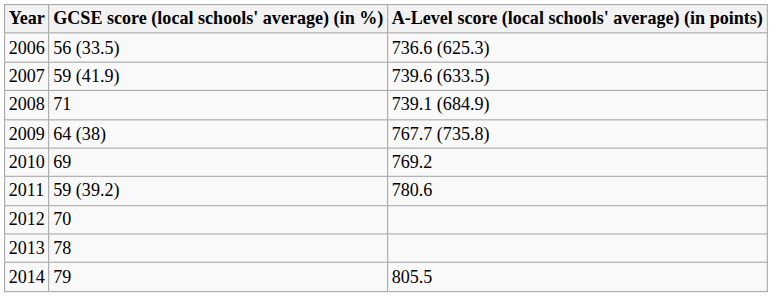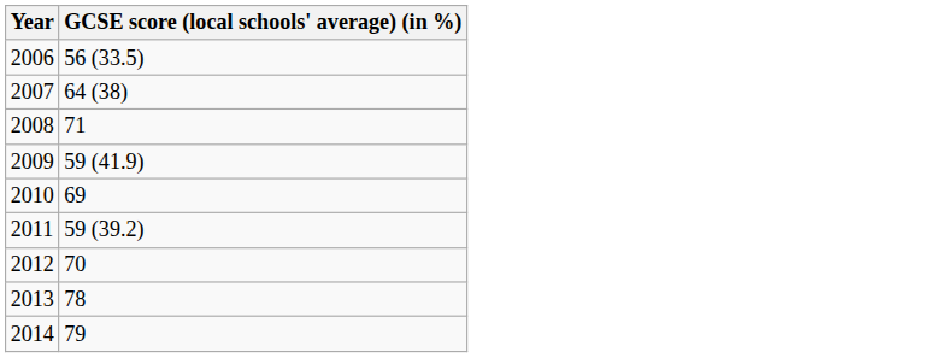 <table class="wikitable" border="1">
 <tr>
 <th>Year</th>
 <th>GCSE score (local schools' average) (in %)</th>
-<th>A-Level score (local schools' average) (in points)</th>
 </tr>
 <tr>
 <td>2006</td>
 <td>56 (33.5)</td>
-<td>736.6 (625.3)</td>
 </tr>
 <tr>
 <td>2007</td>
-<td>59 (41.9)</td>
-<td>739.6 (633.5)</td>
+<td>64 (38)</td>
 </tr>
 <tr>
 <td>2008</td>
 <td>71</td>
-<td>739.1 (684.9)</td>
 </tr>
 <tr>
 <td>2009</td>
-<td>64 (38)</td>
-<td>767.7 (735.8)</td>
+<td>59 (41.9)</td>
 </tr>
 <tr>
 <td>2010</td>
 <td>69</td>
-<td>769.2</td>
 </tr>
 <tr>
 <td>2011</td>
 <td>59 (39.2)</td>
-<td>780.6</td>
 </tr>
 <tr>
 <td>2012</td>
 <td>70</td>
-<td></td>
 </tr>
 <tr>
 <td>2013</td>
 <td>78</td>
-<td></td>
 </tr>
 <tr>
 <td>2014</td>
 <td>79</td>
-<td>805.5</td>
 </tr>
 </table>
